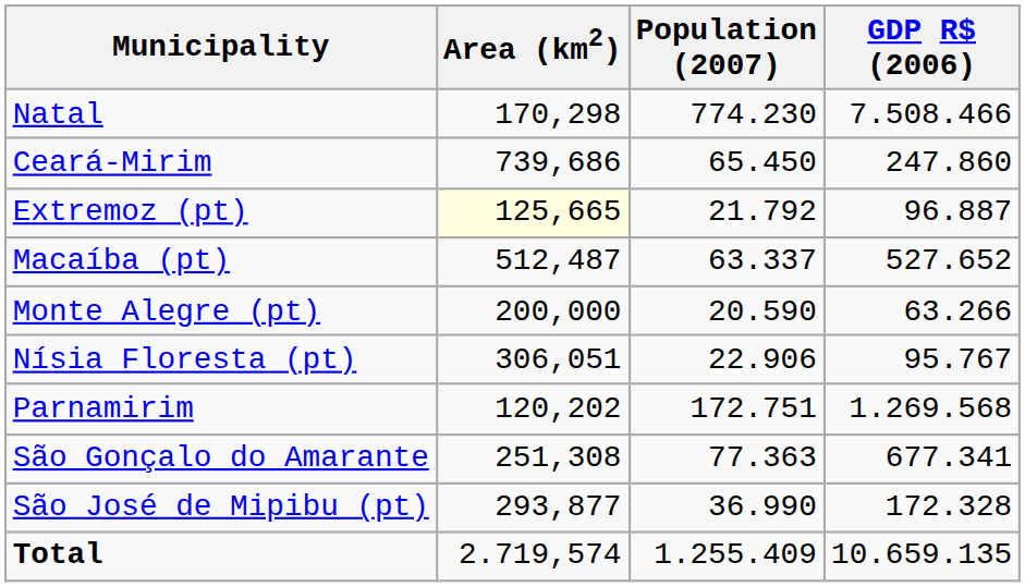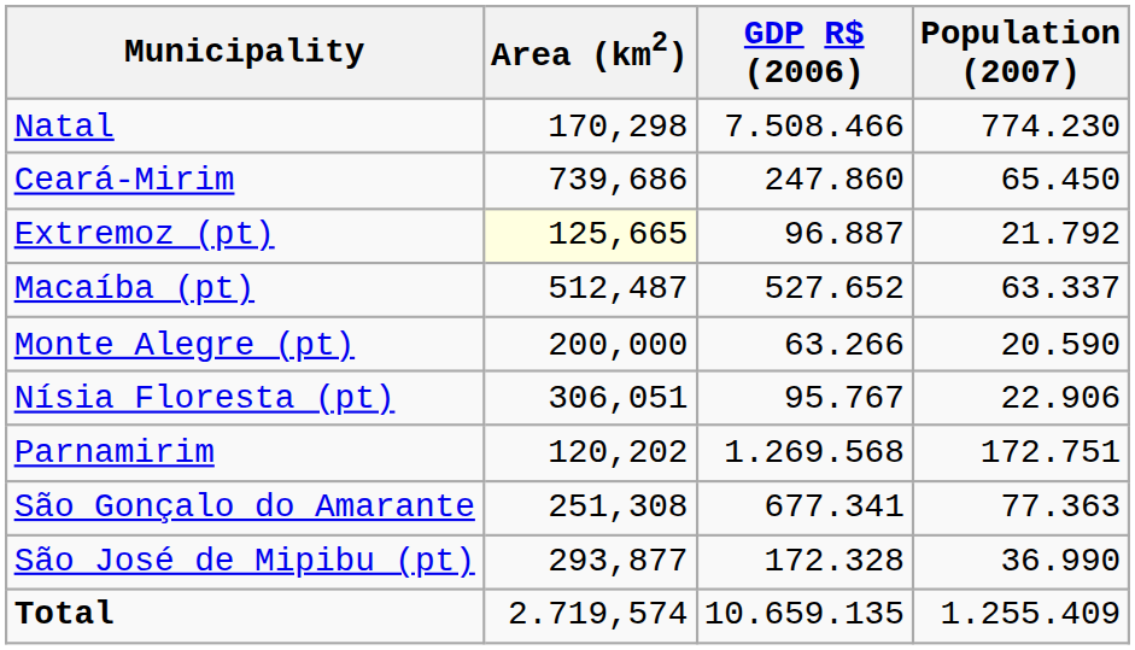 <table class="wikitable">
 <tr>
 <th>Municipality</th>
 <th>Area (km<sup>2</sup>)<br></th>
+<th><a href='#'>GDP</a> <a href='#'>R$</a><br>(2006)</th>
 <th>Population<br>(2007)</th>
-<th><a href='#'>GDP</a> <a href='#'>R$</a><br>(2006)</th>
 </tr>
 <tr>
 <td><a href='#'>Natal</a></td>
 <td align=right>170,298</td>
+<td align=right>7.508.466</td>
 <td align=right>774.230</td>
-<td align=right>7.508.466</td>
 </tr>
 <tr>
 <td><a href='#'>Ceará-Mirim</a></td>
 <td align=right>739,686</td>
+<td align=right>247.860</td>
 <td align=right>65.450</td>
-<td align=right>247.860</td>
 </tr>
 <tr>
 <td><a href='#'>Extremoz (pt)</a></td>
 <td align=right style="background: lightyellow;">125,665</td>
+<td align=right>96.887</td>
 <td align=right>21.792</td>
-<td align=right>96.887</td>
 </tr>
 <tr>
 <td><a href='#'>Macaíba (pt)</a></td>
 <td align=right>512,487</td>
+<td align=right>527.652</td>
 <td align=right>63.337</td>
-<td align=right>527.652</td>
 </tr>
 <tr>
 <td><a href='#'>Monte Alegre (pt)</a></td>
 <td align=right>200,000</td>
+<td align=right>63.266</td>
 <td align=right>20.590</td>
-<td align=right>63.266</td>
 </tr>
 <tr>
 <td><a href='#'>Nísia Floresta (pt)</a></td>
 <td align=right>306,051</td>
+<td align=right>95.767</td>
 <td align=right>22.906</td>
-<td align=right>95.767</td>
 </tr>
 <tr>
 <td><a href='#'>Parnamirim</a></td>
 <td align=right>120,202</td>
+<td align=right>1.269.568</td>
 <td align=right>172.751</td>
-<td align=right>1.269.568</td>
 </tr>
 <tr>
 <td><a href='#'>São Gonçalo do Amarante</a></td>
 <td align=right>251,308</td>
+<td align=right>677.341</td>
 <td align=right>77.363</td>
-<td align=right>677.341</td>
 </tr>
 <tr>
 <td><a href='#'>São José de Mipibu (pt)</a></td>
 <td align=right>293,877</td>
+<td align=right>172.328</td>
 <td align=right>36.990</td>
-<td align=right>172.328</td>
 </tr>
 <tr>
 <td><strong>Total</strong></td>
 <td align=right>2.719,574</td>
+<td align=right>10.659.135</td>
 <td align=right>1.255.409</td>
-<td align=right>10.659.135</td>
 </tr>
 </table>
